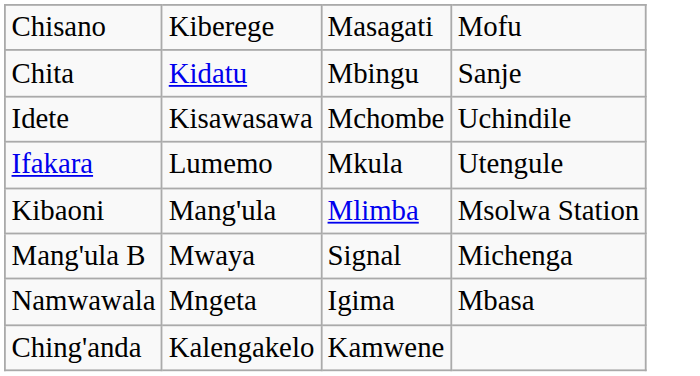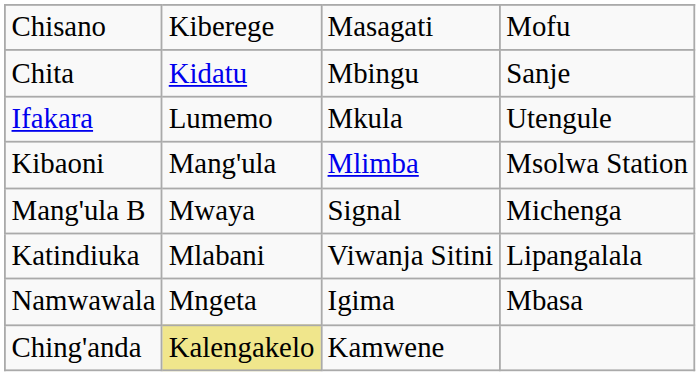 <table class="wikitable" border="1">
 <tr>
 <td>Chisano</td>
 <td>Kiberege</td>
 <td>Masagati</td>
 <td>Mofu</td>
 </tr>
 <tr>
 <td>Chita</td>
 <td><a href='#'>Kidatu</a></td>
 <td>Mbingu</td>
 <td>Sanje</td>
-</tr>
-<tr>
-<td>Idete</td>
-<td>Kisawasawa</td>
-<td>Mchombe</td>
-<td>Uchindile</td>
 </tr>
 <tr>
 <td><a href='#'>Ifakara</a></td>
 <td>Lumemo</td>
 <td>Mkula</td>
 <td>Utengule</td>
 </tr>
 <tr>
 <td>Kibaoni</td>
 <td>Mang'ula</td>
 <td><a href='#'>Mlimba</a></td>
 <td>Msolwa Station</td>
 </tr>
 <tr>
 <td>Mang'ula B</td>
 <td>Mwaya</td>
 <td>Signal</td>
 <td>Michenga</td>
 </tr>
 <tr>
+<td>Katindiuka</td>
+<td>Mlabani</td>
+<td>Viwanja Sitini</td>
+<td>Lipangalala</td>
+</tr>
+<tr>
 <td>Namwawala</td>
 <td>Mngeta</td>
 <td>Igima</td>
 <td>Mbasa</td>
 </tr>
 <tr>
 <td>Ching'anda</td>
-<td>Kalengakelo</td>
+<td style="background: khaki;">Kalengakelo</td>
 <td>Kamwene</td>
 </tr>
 </table>
